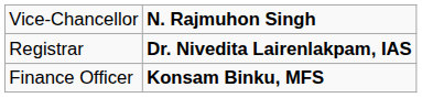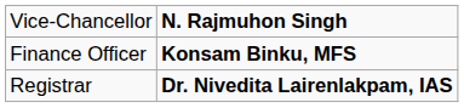 <table class="wikitable">
 <tr>
 <td>Vice-Chancellor</td>
 <td><strong>N. Rajmuhon Singh</strong></td>
 </tr>
 <tr>
+<td>Finance Officer</td>
+<td><strong>Konsam Binku, MFS</strong></td>
+</tr>
+<tr>
 <td>Registrar</td>
 <td><strong>Dr. Nivedita Lairenlakpam, IAS</strong></td>
 </tr>
-<tr>
-<td>Finance Officer</td>
-<td><strong>Konsam Binku, MFS</strong></td>
-</tr>
 </table>
